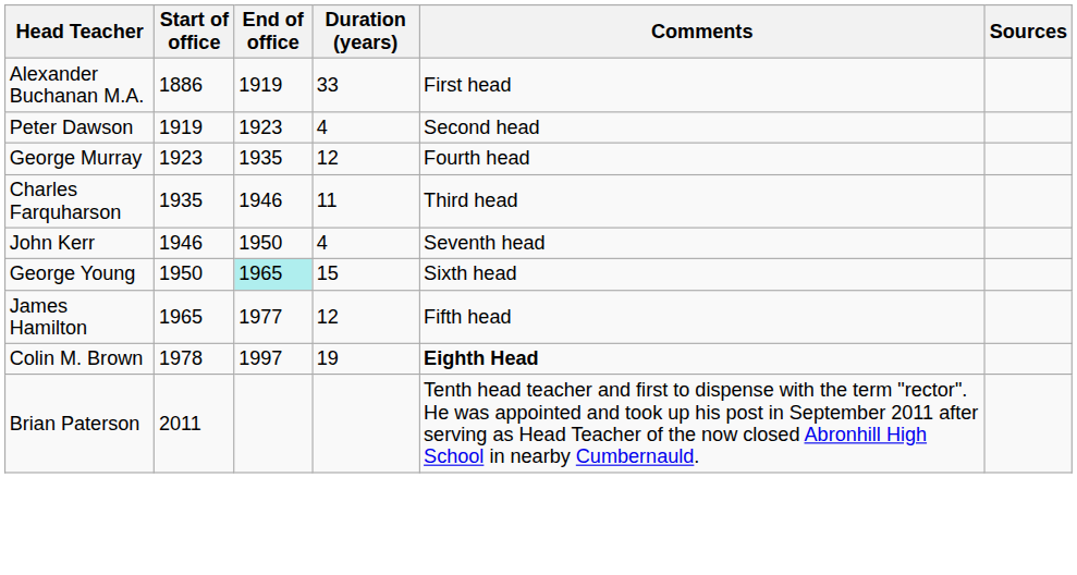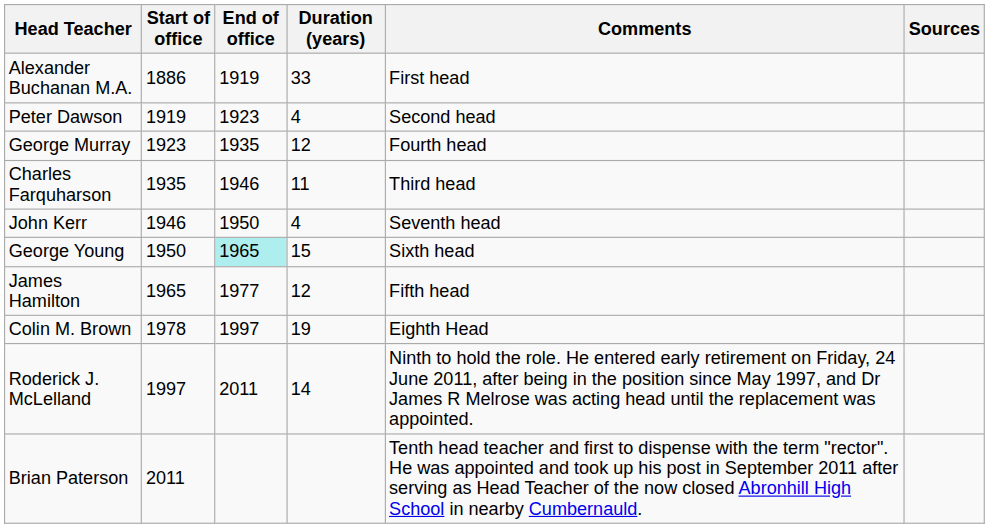 <table class="wikitable">
 <tr>
 <th>Head Teacher</th>
 <th>Start of office</th>
 <th>End of office</th>
 <th>Duration (years)</th>
 <th>Comments</th>
 <th>Sources</th>
 </tr>
 <tr>
 <td>Alexander Buchanan M.A.</td>
 <td>1886</td>
 <td>1919</td>
 <td>33</td>
 <td>First head</td>
 <td></td>
 </tr>
 <tr>
 <td>Peter Dawson</td>
 <td>1919</td>
 <td>1923</td>
 <td>4</td>
 <td>Second head</td>
 <td></td>
 </tr>
 <tr>
 <td>George Murray</td>
 <td>1923</td>
 <td>1935</td>
 <td>12</td>
 <td>Fourth head</td>
 <td></td>
 </tr>
 <tr>
 <td>Charles Farquharson</td>
 <td>1935</td>
 <td>1946</td>
 <td>11</td>
 <td>Third head</td>
 <td></td>
 </tr>
 <tr>
 <td>John Kerr</td>
 <td>1946</td>
 <td>1950</td>
 <td>4</td>
 <td>Seventh head</td>
 <td></td>
 </tr>
 <tr>
 <td>George Young</td>
 <td>1950</td>
 <td style="background: paleturquoise;">1965</td>
 <td>15</td>
 <td>Sixth head</td>
 <td></td>
 </tr>
 <tr>
 <td>James Hamilton</td>
 <td>1965</td>
 <td>1977</td>
 <td>12</td>
 <td>Fifth head</td>
 <td></td>
 </tr>
 <tr>
 <td>Colin M. Brown</td>
 <td>1978</td>
 <td>1997</td>
 <td>19</td>
-<td><strong>Eighth Head</strong></td>
+<td>Eighth Head</td>
+<td></td>
+</tr>
+<tr>
+<td>Roderick J. McLelland</td>
+<td>1997</td>
+<td>2011</td>
+<td>14</td>
+<td>Ninth to hold the role. He entered early retirement on Friday, 24 June 2011, after being in the position since May 1997, and Dr James R Melrose was acting head until the replacement was appointed.</td>
 <td></td>
 </tr>
 <tr>
 <td>Brian Paterson</td>
 <td>2011</td>
 <td></td>
 <td></td>
 <td>Tenth head teacher and first to dispense with the term "rector". He was appointed and took up his post in September 2011 after serving as Head Teacher of the now closed <a href='#'>Abronhill High School</a> in nearby <a href='#'>Cumbernauld</a>.</td>
 <td></td>
 </tr>
 </table>
